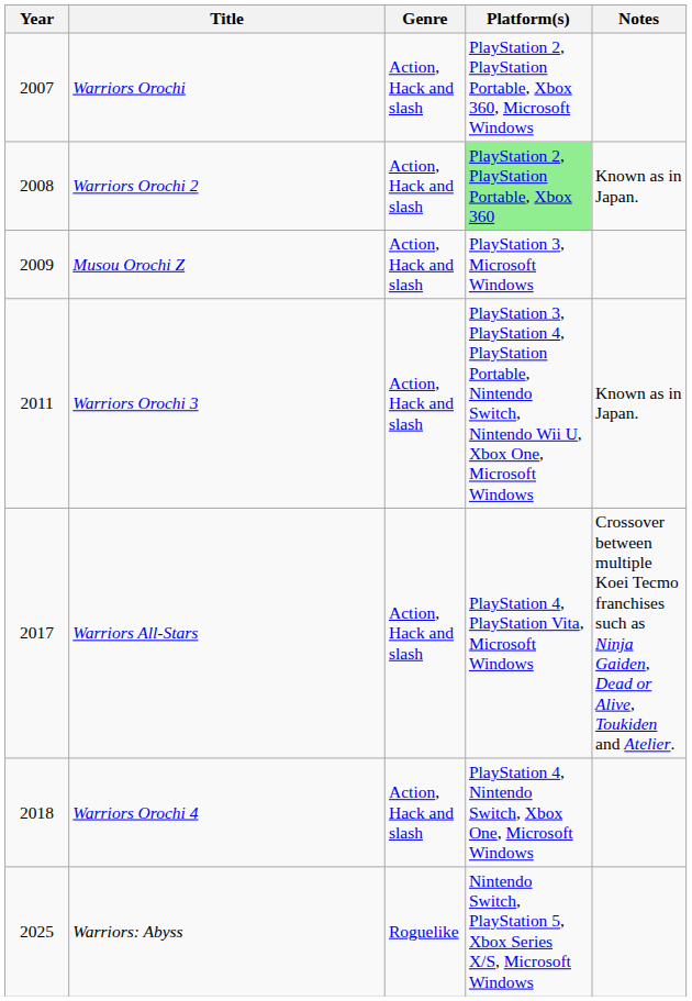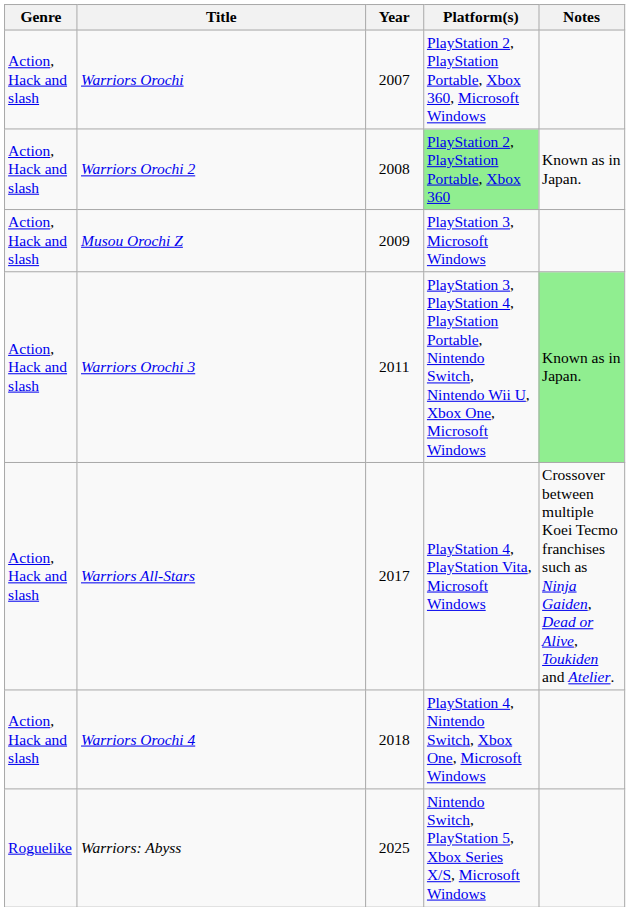 <table class="wikitable sortable" style="font-size: 95%;">
 <tr>
+<th style="min-width:50px;">Genre</th>
+<th style="width:275px;">Title</th>
 <th style="width:50px;">Year</th>
-<th style="width:275px;">Title</th>
-<th style="min-width:50px;">Genre</th>
 <th style="min-width:90px;">Platform(s)</th>
 <th class="unsortable">Notes</th>
 </tr>
 <tr>
+<td><a href='#'>Action</a>, <a href='#'>Hack and slash</a></td>
+<td><em><a href='#'>Warriors Orochi</a></em></td>
 <td style="text-align: center;">2007</td>
-<td><em><a href='#'>Warriors Orochi</a></em></td>
-<td><a href='#'>Action</a>, <a href='#'>Hack and slash</a></td>
 <td><a href='#'>PlayStation 2</a>, <a href='#'>PlayStation Portable</a>, <a href='#'>Xbox 360</a>, <a href='#'>Microsoft Windows</a></td>
 <td></td>
 </tr>
 <tr>
+<td><a href='#'>Action</a>, <a href='#'>Hack and slash</a></td>
+<td><em><a href='#'>Warriors Orochi 2</a></em></td>
 <td style="text-align: center;">2008</td>
-<td><em><a href='#'>Warriors Orochi 2</a></em></td>
-<td><a href='#'>Action</a>, <a href='#'>Hack and slash</a></td>
 <td style="background: lightgreen;"><a href='#'>PlayStation 2</a>, <a href='#'>PlayStation Portable</a>, <a href='#'>Xbox 360</a></td>
 <td>Known as  in Japan.</td>
 </tr>
 <tr>
+<td><a href='#'>Action</a>, <a href='#'>Hack and slash</a></td>
+<td><em><a href='#'>Musou Orochi Z</a></em></td>
 <td style="text-align: center;">2009</td>
-<td><em><a href='#'>Musou Orochi Z</a></em></td>
-<td><a href='#'>Action</a>, <a href='#'>Hack and slash</a></td>
 <td><a href='#'>PlayStation 3</a>, <a href='#'>Microsoft Windows</a></td>
 <td></td>
 </tr>
 <tr>
+<td><a href='#'>Action</a>, <a href='#'>Hack and slash</a></td>
+<td><em><a href='#'>Warriors Orochi 3</a></em></td>
 <td style="text-align: center;">2011</td>
-<td><em><a href='#'>Warriors Orochi 3</a></em></td>
-<td><a href='#'>Action</a>, <a href='#'>Hack and slash</a></td>
 <td><a href='#'>PlayStation 3</a>, <a href='#'>PlayStation 4</a>, <a href='#'>PlayStation Portable</a>, <a href='#'>Nintendo Switch</a>, <a href='#'>Nintendo Wii U</a>, <a href='#'>Xbox One</a>, <a href='#'>Microsoft Windows</a></td>
-<td>Known as  in Japan.</td>
+<td style="background: lightgreen;">Known as  in Japan.</td>
 </tr>
 <tr>
+<td><a href='#'>Action</a>, <a href='#'>Hack and slash</a></td>
+<td><em><a href='#'>Warriors All-Stars</a></em></td>
 <td style="text-align: center;">2017</td>
-<td><em><a href='#'>Warriors All-Stars</a></em></td>
-<td><a href='#'>Action</a>, <a href='#'>Hack and slash</a></td>
 <td><a href='#'>PlayStation 4</a>, <a href='#'>PlayStation Vita</a>, <a href='#'>Microsoft Windows</a></td>
 <td>Crossover between multiple Koei Tecmo franchises such as <em><a href='#'>Ninja Gaiden</a></em>, <em><a href='#'>Dead or Alive</a></em>, <em><a href='#'>Toukiden</a></em> and <em><a href='#'>Atelier</a></em>.</td>
 </tr>
 <tr>
+<td><a href='#'>Action</a>, <a href='#'>Hack and slash</a></td>
+<td><em><a href='#'>Warriors Orochi 4</a></em></td>
 <td style="text-align: center;">2018</td>
-<td><em><a href='#'>Warriors Orochi 4</a></em></td>
-<td><a href='#'>Action</a>, <a href='#'>Hack and slash</a></td>
 <td><a href='#'>PlayStation 4</a>, <a href='#'>Nintendo Switch</a>, <a href='#'>Xbox One</a>, <a href='#'>Microsoft Windows</a></td>
 <td></td>
 </tr>
 <tr>
+<td><a href='#'>Roguelike</a></td>
+<td><em>Warriors: Abyss</em></td>
 <td style="text-align: center;">2025</td>
-<td><em>Warriors: Abyss</em></td>
-<td><a href='#'>Roguelike</a></td>
 <td><a href='#'>Nintendo Switch</a>, <a href='#'>PlayStation 5</a>, <a href='#'>Xbox Series X/S</a>, <a href='#'>Microsoft Windows</a></td>
 <td></td>
 </tr>
 </table>
